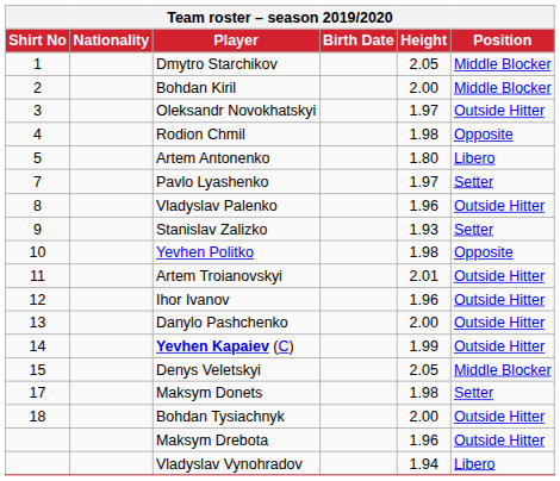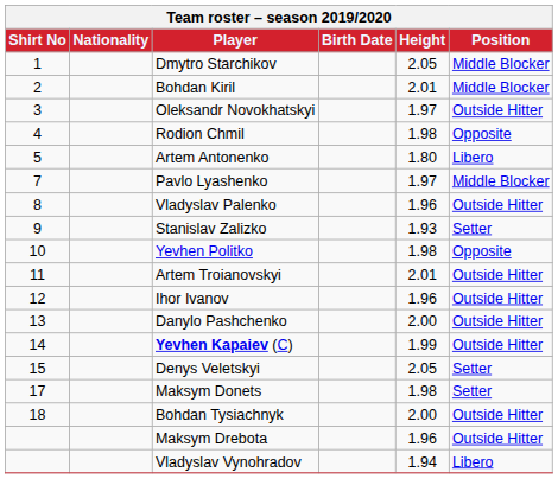 <table class="wikitable collapsible collapsed sortable" bgcolor="#F0F8FF" cellpadding="3" cellspacing="0" border="1" style="font-size: 95%; border: 1px solid #D3212D; border-collapse: collapse;">
 <tr>
 <th colspan=6>Team roster – season 2019/2020</th>
 </tr>
 <tr style="color: #F0F8FF;background:#D3212D">
 <td align=center><strong>Shirt No</strong></td>
 <td align=center><strong>Nationality</strong></td>
 <td align=center><strong>Player</strong></td>
 <td align=center><strong>Birth Date</strong></td>
 <td align=center><strong>Height</strong></td>
 <td align=center><strong>Position</strong></td>
 </tr>
 <tr>
 <td align=center>1</td>
 <td></td>
 <td>Dmytro Starchikov</td>
 <td></td>
 <td align=center>2.05</td>
 <td><a href='#'>Middle Blocker</a></td>
 </tr>
 <tr>
 <td align=center>2</td>
 <td></td>
 <td>Bohdan Kiril</td>
 <td></td>
-<td align=center>2.00</td>
+<td align=center>2.01</td>
 <td><a href='#'>Middle Blocker</a></td>
 </tr>
 <tr>
 <td align=center>3</td>
 <td></td>
 <td>Oleksandr Novokhatskyi</td>
 <td></td>
 <td align=center>1.97</td>
 <td><a href='#'>Οutside Hitter</a></td>
 </tr>
 <tr>
 <td align=center>4</td>
 <td></td>
 <td>Rodion Chmil</td>
 <td></td>
 <td align=center>1.98</td>
 <td><a href='#'>Οpposite</a></td>
 </tr>
 <tr>
 <td align=center>5</td>
 <td></td>
 <td>Artem Antonenko</td>
 <td></td>
 <td align=center>1.80</td>
 <td><a href='#'>Libero</a></td>
 </tr>
 <tr>
 <td align=center>7</td>
 <td></td>
 <td>Pavlo Lyashenko</td>
 <td></td>
 <td align=center>1.97</td>
-<td><a href='#'>Setter</a></td>
+<td><a href='#'>Middle Blocker</a></td>
 </tr>
 <tr>
 <td align=center>8</td>
 <td></td>
 <td>Vladyslav Palenko</td>
 <td></td>
 <td align=center>1.96</td>
 <td><a href='#'>Οutside Hitter</a></td>
 </tr>
 <tr>
 <td align=center>9</td>
 <td></td>
 <td>Stanislav Zalizko</td>
 <td></td>
 <td align=center>1.93</td>
 <td><a href='#'>Setter</a></td>
 </tr>
 <tr>
 <td align=center>10</td>
 <td></td>
 <td><a href='#'>Yevhen Politko</a></td>
 <td></td>
 <td align=center>1.98</td>
 <td><a href='#'>Οpposite</a></td>
 </tr>
 <tr>
 <td align=center>11</td>
 <td></td>
 <td>Artem Troianovskyi</td>
 <td></td>
 <td align=center>2.01</td>
 <td><a href='#'>Οutside Hitter</a></td>
 </tr>
 <tr>
 <td align=center>12</td>
 <td></td>
 <td>Ihor Ivanov</td>
 <td></td>
 <td align=center>1.96</td>
 <td><a href='#'>Οutside Hitter</a></td>
 </tr>
 <tr>
 <td align=center>13</td>
 <td></td>
 <td>Danylo Pashchenko</td>
 <td></td>
 <td align=center>2.00</td>
 <td><a href='#'>Οutside Hitter</a></td>
 </tr>
 <tr>
 <td align=center>14</td>
 <td></td>
 <td><strong><a href='#'>Yevhen Kapaiev</a></strong> (<a href='#'>C</a>)</td>
 <td></td>
 <td align=center>1.99</td>
 <td><a href='#'>Οutside Hitter</a></td>
 </tr>
 <tr>
 <td align=center>15</td>
 <td></td>
 <td>Denys Veletskyi</td>
 <td></td>
 <td align=center>2.05</td>
-<td><a href='#'>Middle Blocker</a></td>
+<td><a href='#'>Setter</a></td>
 </tr>
 <tr>
 <td align=center>17</td>
 <td></td>
 <td>Maksym Donets</td>
 <td></td>
 <td align=center>1.98</td>
 <td><a href='#'>Setter</a></td>
 </tr>
 <tr>
 <td align=center>18</td>
 <td></td>
 <td>Bohdan Tysiachnyk</td>
 <td></td>
 <td align=center>2.00</td>
 <td><a href='#'>Οutside Hitter</a></td>
 </tr>
 <tr>
 <td align=center></td>
 <td></td>
 <td>Maksym Drebota</td>
 <td></td>
 <td align=center>1.96</td>
 <td><a href='#'>Οutside Hitter</a></td>
 </tr>
 <tr>
 <td align=center></td>
 <td></td>
 <td>Vladyslav Vynohradov</td>
 <td></td>
 <td align=center>1.94</td>
 <td><a href='#'>Libero</a></td>
 </tr>
 <tr>
 </tr>
 </table>
